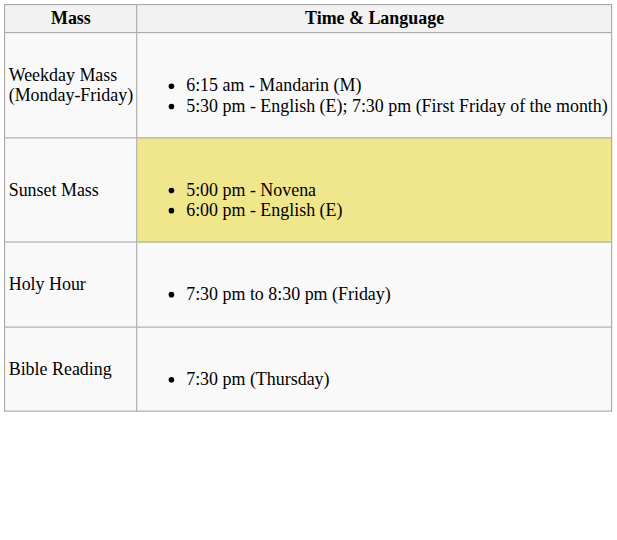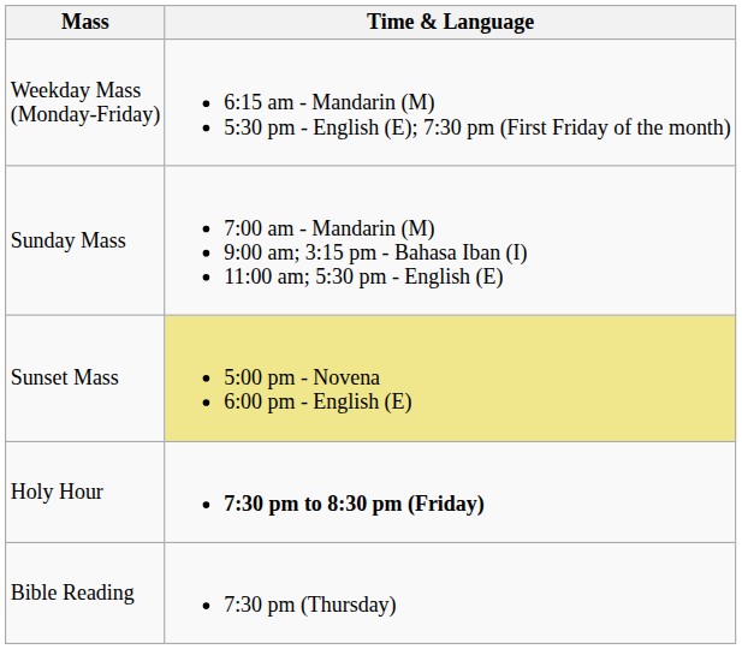 <table class="wikitable">
 <tr>
 <th>Mass</th>
 <th>Time & Language</th>
 </tr>
 <tr>
 <td>Weekday Mass<br>(Monday-Friday)</td>
 <td><br><ul><li>6:15 am - Mandarin (M)</li><li>5:30 pm - English (E); 7:30 pm (First Friday of the month)</li></ul></td>
 </tr>
 <tr>
+<td>Sunday Mass</td>
+<td><br><ul><li>7:00 am - Mandarin (M)</li><li>9:00 am; 3:15 pm - Bahasa Iban (I)</li><li>11:00 am; 5:30 pm - English (E)</li></ul></td>
+</tr>
+<tr>
 <td>Sunset Mass</td>
 <td style="background: khaki;"><br><ul><li>5:00 pm - Novena</li><li>6:00 pm - English (E)</li></ul></td>
 </tr>
 <tr>
 <td>Holy Hour</td>
-<td><br><ul><li>7:30 pm to 8:30 pm (Friday)</li></ul></td>
+<td><strong><br><ul><li>7:30 pm to 8:30 pm (Friday)</li></ul></strong></td>
 </tr>
 <tr>
 <td>Bible Reading</td>
 <td><br><ul><li>7:30 pm (Thursday)</li></ul></td>
 </tr>
 </table>
